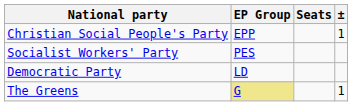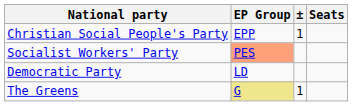 <table class="wikitable">
 <tr>
 <th>National party</th>
 <th>EP Group</th>
+<th>±</th>
 <th>Seats</th>
-<th>±</th>
 </tr>
 <tr>
 <td> <a href='#'>Christian Social People's Party</a></td>
 <td> <a href='#'>EPP</a></td>
+<td> 1</td>
 <td></td>
-<td> 1</td>
 </tr>
 <tr>
 <td> <a href='#'>Socialist Workers' Party</a></td>
-<td> <a href='#'>PES</a></td>
+<td style="background: lightsalmon;"> <a href='#'>PES</a></td>
 <td></td>
 <td></td>
 </tr>
 <tr>
 <td> <a href='#'>Democratic Party</a></td>
 <td> <a href='#'>LD</a></td>
 <td></td>
 <td></td>
 </tr>
 <tr>
 <td> <a href='#'>The Greens</a></td>
 <td style="background: khaki;"> <a href='#'>G</a></td>
+<td> 1</td>
 <td></td>
-<td> 1</td>
 </tr>
 </table>
